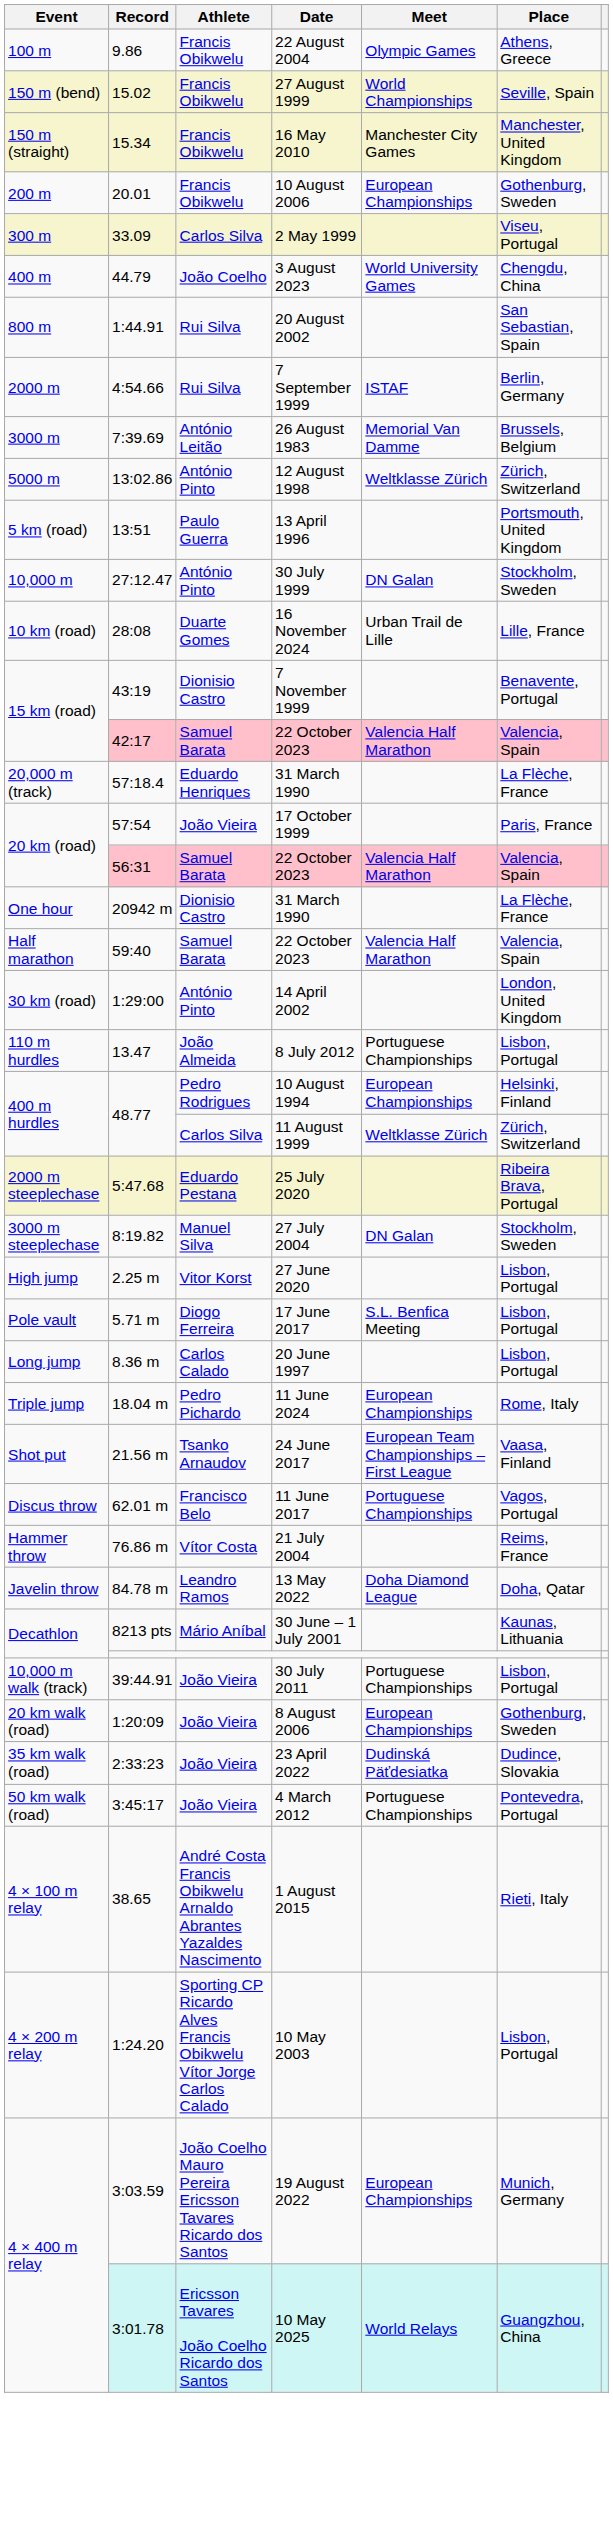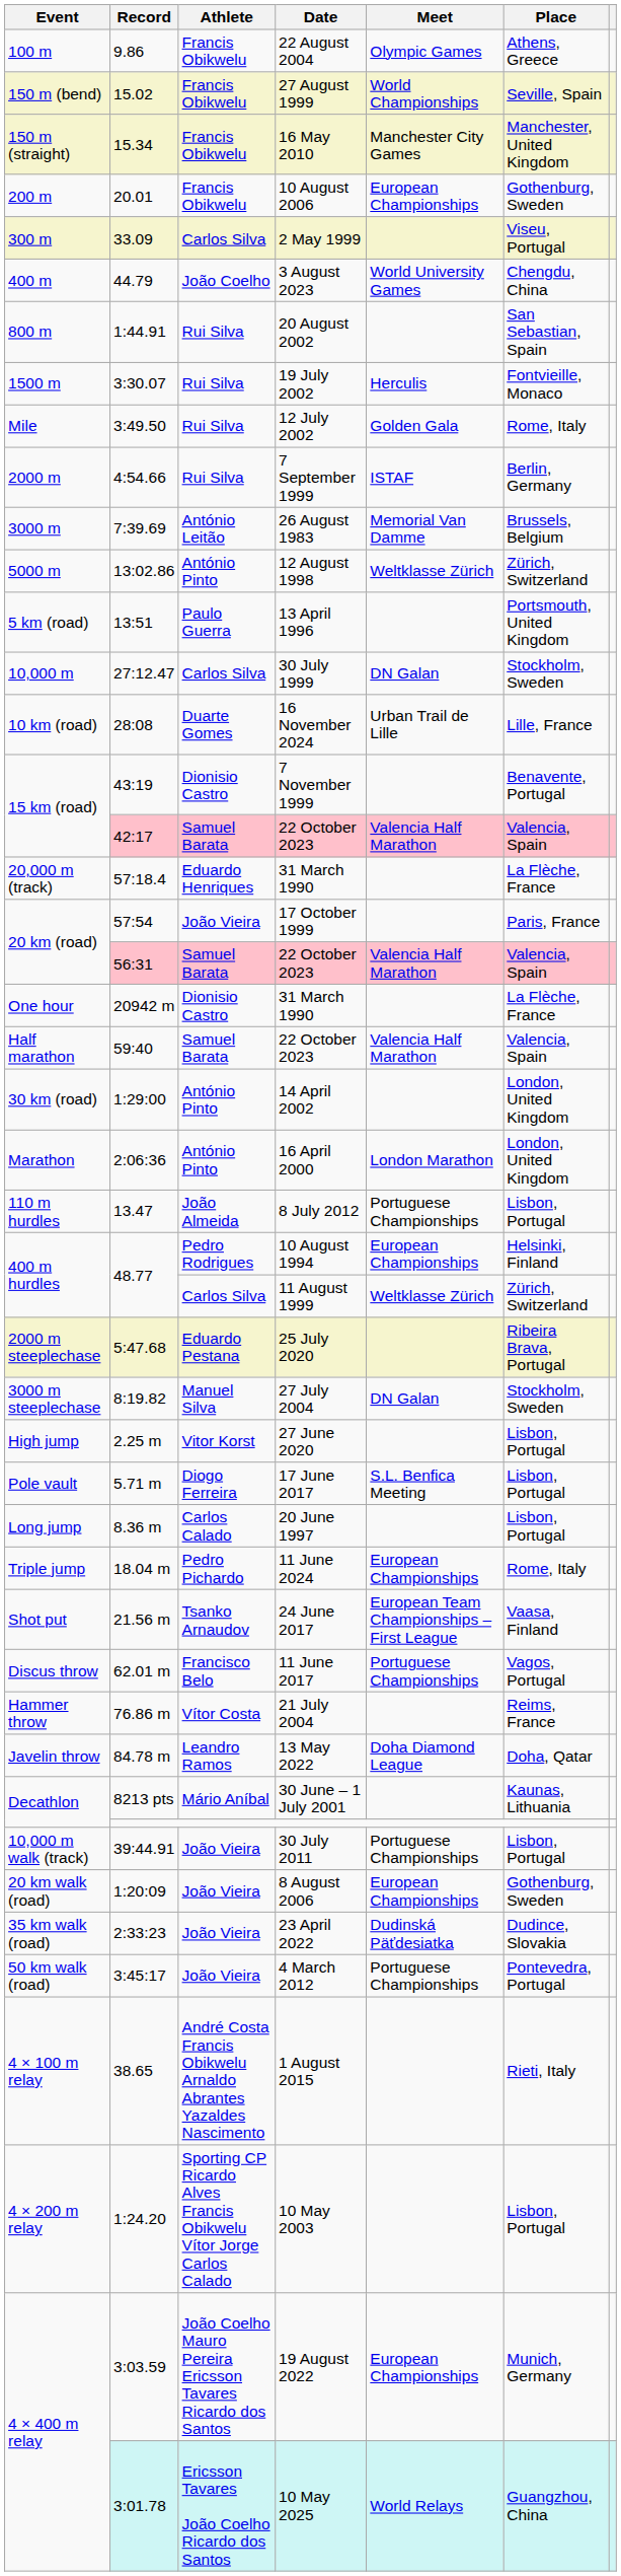 <table class="wikitable" style="font-size:95%; width: 95%;">
 <tr>
 <th>Event</th>
 <th>Record</th>
 <th>Athlete</th>
 <th>Date</th>
 <th>Meet</th>
 <th>Place</th>
 <th></th>
 </tr>
 <tr>
 <td><a href='#'>100 m</a></td>
 <td>9.86 </td>
 <td><a href='#'>Francis Obikwelu</a></td>
 <td>22 August 2004</td>
 <td><a href='#'>Olympic Games</a></td>
 <td><a href='#'>Athens</a>, Greece</td>
 <td></td>
 </tr>
 <tr style="background:#f6F5CE;">
 <td><a href='#'>150 m</a> (bend)</td>
 <td>15.02 </td>
 <td><a href='#'>Francis Obikwelu</a></td>
 <td>27 August 1999</td>
 <td><a href='#'>World Championships</a></td>
 <td><a href='#'>Seville</a>, Spain</td>
 <td></td>
 </tr>
 <tr style="background:#f6F5CE;">
 <td><a href='#'>150 m</a> (straight)</td>
 <td>15.34 </td>
 <td><a href='#'>Francis Obikwelu</a></td>
 <td>16 May 2010</td>
 <td>Manchester City Games</td>
 <td><a href='#'>Manchester</a>, United Kingdom</td>
 <td></td>
 </tr>
 <tr>
 <td><a href='#'>200 m</a></td>
 <td>20.01 </td>
 <td><a href='#'>Francis Obikwelu</a></td>
 <td>10 August 2006</td>
 <td><a href='#'>European Championships</a></td>
 <td><a href='#'>Gothenburg</a>, Sweden</td>
 <td></td>
 </tr>
 <tr style="background:#f6F5CE;">
 <td><a href='#'>300 m</a></td>
 <td>33.09</td>
 <td><a href='#'>Carlos Silva</a></td>
 <td>2 May 1999</td>
 <td></td>
 <td><a href='#'>Viseu</a>, Portugal</td>
 <td></td>
 </tr>
 <tr>
 <td><a href='#'>400 m</a></td>
 <td>44.79</td>
 <td><a href='#'>João Coelho</a></td>
 <td>3 August 2023</td>
 <td><a href='#'>World University Games</a></td>
 <td><a href='#'>Chengdu</a>, China</td>
 <td></td>
 </tr>
 <tr>
 <td><a href='#'>800 m</a></td>
 <td>1:44.91</td>
 <td><a href='#'>Rui Silva</a></td>
 <td>20 August 2002</td>
 <td></td>
 <td><a href='#'>San Sebastian</a>, Spain</td>
 <td></td>
 </tr>
 <tr>
+<td><a href='#'>1500 m</a></td>
+<td>3:30.07</td>
+<td><a href='#'>Rui Silva</a></td>
+<td>19 July 2002</td>
+<td><a href='#'>Herculis</a></td>
+<td><a href='#'>Fontvieille</a>, Monaco</td>
+<td></td>
+</tr>
+<tr>
+<td><a href='#'>Mile</a></td>
+<td>3:49.50</td>
+<td><a href='#'>Rui Silva</a></td>
+<td>12 July 2002</td>
+<td><a href='#'>Golden Gala</a></td>
+<td><a href='#'>Rome</a>, Italy</td>
+<td></td>
+</tr>
+<tr>
 <td><a href='#'>2000 m</a></td>
 <td>4:54.66</td>
 <td><a href='#'>Rui Silva</a></td>
 <td>7 September 1999</td>
 <td><a href='#'>ISTAF</a></td>
 <td><a href='#'>Berlin</a>, Germany</td>
 <td></td>
 </tr>
 <tr>
 <td><a href='#'>3000 m</a></td>
 <td>7:39.69</td>
 <td><a href='#'>António Leitão</a></td>
 <td>26 August 1983</td>
 <td><a href='#'>Memorial Van Damme</a></td>
 <td><a href='#'>Brussels</a>, Belgium</td>
 <td></td>
 </tr>
 <tr>
 <td><a href='#'>5000 m</a></td>
 <td>13:02.86</td>
 <td><a href='#'>António Pinto</a></td>
 <td>12 August 1998</td>
 <td><a href='#'>Weltklasse Zürich</a></td>
 <td><a href='#'>Zürich</a>, Switzerland</td>
 <td></td>
 </tr>
 <tr>
 <td><a href='#'>5 km</a> (road)</td>
 <td>13:51</td>
 <td><a href='#'>Paulo Guerra</a></td>
 <td>13 April 1996</td>
 <td></td>
 <td><a href='#'>Portsmouth</a>, United Kingdom</td>
 <td></td>
 </tr>
 <tr>
 <td><a href='#'>10,000 m</a></td>
 <td>27:12.47</td>
-<td><a href='#'>António Pinto</a></td>
+<td><a href='#'>Carlos Silva</a></td>
 <td>30 July 1999</td>
 <td><a href='#'>DN Galan</a></td>
 <td><a href='#'>Stockholm</a>, Sweden</td>
 <td></td>
 </tr>
 <tr>
 <td><a href='#'>10 km</a> (road)</td>
 <td>28:08</td>
 <td><a href='#'>Duarte Gomes</a></td>
 <td>16 November 2024</td>
 <td>Urban Trail de Lille</td>
 <td><a href='#'>Lille</a>, France</td>
 <td></td>
 </tr>
 <tr>
 <td rowspan=2><a href='#'>15 km</a> (road)</td>
 <td>43:19</td>
 <td><a href='#'>Dionisio Castro</a></td>
 <td>7 November 1999</td>
 <td></td>
 <td><a href='#'>Benavente</a>, Portugal</td>
 <td></td>
 </tr>
 <tr style="background:pink">
 <td>42:17</td>
 <td><a href='#'>Samuel Barata</a></td>
 <td>22 October 2023</td>
 <td><a href='#'>Valencia Half Marathon</a></td>
 <td><a href='#'>Valencia</a>, Spain</td>
 <td></td>
 </tr>
 <tr>
 <td><a href='#'>20,000 m</a> (track)</td>
 <td>57:18.4 </td>
 <td><a href='#'>Eduardo Henriques</a></td>
 <td>31 March 1990</td>
 <td></td>
 <td><a href='#'>La Flèche</a>, France</td>
 <td></td>
 </tr>
 <tr>
 <td rowspan=2><a href='#'>20 km</a> (road)</td>
 <td>57:54</td>
 <td><a href='#'>João Vieira</a></td>
 <td>17 October 1999</td>
 <td></td>
 <td><a href='#'>Paris</a>, France</td>
 <td></td>
 </tr>
 <tr style="background:pink">
 <td>56:31</td>
 <td><a href='#'>Samuel Barata</a></td>
 <td>22 October 2023</td>
 <td><a href='#'>Valencia Half Marathon</a></td>
 <td><a href='#'>Valencia</a>, Spain</td>
 <td></td>
 </tr>
 <tr>
 <td><a href='#'>One hour</a></td>
 <td>20942 m</td>
 <td><a href='#'>Dionisio Castro</a></td>
 <td>31 March 1990</td>
 <td></td>
 <td><a href='#'>La Flèche</a>, France</td>
 <td></td>
 </tr>
 <tr>
 <td><a href='#'>Half marathon</a></td>
 <td>59:40</td>
 <td><a href='#'>Samuel Barata</a></td>
 <td>22 October 2023</td>
 <td><a href='#'>Valencia Half Marathon</a></td>
 <td><a href='#'>Valencia</a>, Spain</td>
 <td></td>
 </tr>
 <tr>
 <td><a href='#'>30 km</a> (road)</td>
 <td>1:29:00</td>
 <td><a href='#'>António Pinto</a></td>
 <td>14 April 2002</td>
 <td></td>
+<td><a href='#'>London</a>, United Kingdom</td>
+<td></td>
+</tr>
+<tr>
+<td><a href='#'>Marathon</a></td>
+<td>2:06:36</td>
+<td><a href='#'>António Pinto</a></td>
+<td>16 April 2000</td>
+<td><a href='#'>London Marathon</a></td>
 <td><a href='#'>London</a>, United Kingdom</td>
 <td></td>
 </tr>
 <tr>
 <td><a href='#'>110 m hurdles</a></td>
 <td>13.47 </td>
 <td><a href='#'>João Almeida</a></td>
 <td>8 July 2012</td>
 <td>Portuguese Championships</td>
 <td><a href='#'>Lisbon</a>, Portugal</td>
 <td></td>
 </tr>
 <tr>
 <td rowspan=2><a href='#'>400 m hurdles</a></td>
 <td rowspan=2>48.77</td>
 <td><a href='#'>Pedro Rodrigues</a></td>
 <td>10 August 1994</td>
 <td><a href='#'>European Championships</a></td>
 <td><a href='#'>Helsinki</a>, Finland</td>
 <td></td>
 </tr>
 <tr>
 <td><a href='#'>Carlos Silva</a></td>
 <td>11 August 1999</td>
 <td><a href='#'>Weltklasse Zürich</a></td>
 <td><a href='#'>Zürich</a>, Switzerland</td>
 <td></td>
 </tr>
 <tr style="background:#f6F5CE;">
 <td><a href='#'>2000 m steeplechase</a></td>
 <td>5:47.68</td>
 <td><a href='#'>Eduardo Pestana</a></td>
 <td>25 July 2020</td>
 <td></td>
 <td><a href='#'>Ribeira Brava</a>, Portugal</td>
 <td></td>
 </tr>
 <tr>
 <td><a href='#'>3000 m steeplechase</a></td>
 <td>8:19.82</td>
 <td><a href='#'>Manuel Silva</a></td>
 <td>27 July 2004</td>
 <td><a href='#'>DN Galan</a></td>
 <td><a href='#'>Stockholm</a>, Sweden</td>
 <td></td>
 </tr>
 <tr>
 <td><a href='#'>High jump</a></td>
 <td>2.25 m</td>
 <td><a href='#'>Vitor Korst</a></td>
 <td>27 June 2020</td>
 <td></td>
 <td><a href='#'>Lisbon</a>, Portugal</td>
 <td></td>
 </tr>
 <tr>
 <td><a href='#'>Pole vault</a></td>
 <td>5.71 m</td>
 <td><a href='#'>Diogo Ferreira</a></td>
 <td>17 June 2017</td>
 <td><a href='#'>S.L. Benfica</a> Meeting</td>
 <td><a href='#'>Lisbon</a>, Portugal</td>
 <td></td>
 </tr>
 <tr>
 <td><a href='#'>Long jump</a></td>
 <td>8.36 m </td>
 <td><a href='#'>Carlos Calado</a></td>
 <td>20 June 1997</td>
 <td></td>
 <td><a href='#'>Lisbon</a>, Portugal</td>
 <td></td>
 </tr>
 <tr>
 <td><a href='#'>Triple jump</a></td>
 <td>18.04 m </td>
 <td><a href='#'>Pedro Pichardo</a></td>
 <td>11 June 2024</td>
 <td><a href='#'>European Championships</a></td>
 <td><a href='#'>Rome</a>, Italy</td>
 <td></td>
 </tr>
 <tr>
 <td><a href='#'>Shot put</a></td>
 <td>21.56 m</td>
 <td><a href='#'>Tsanko Arnaudov</a></td>
 <td>24 June 2017</td>
 <td><a href='#'>European Team Championships – First League</a></td>
 <td><a href='#'>Vaasa</a>, Finland</td>
 <td></td>
 </tr>
 <tr>
 <td><a href='#'>Discus throw</a></td>
 <td>62.01 m </td>
 <td><a href='#'>Francisco Belo</a></td>
 <td>11 June 2017</td>
 <td><a href='#'>Portuguese Championships</a></td>
 <td><a href='#'>Vagos</a>, Portugal</td>
 <td></td>
 </tr>
 <tr>
 <td><a href='#'>Hammer throw</a></td>
 <td>76.86 m</td>
 <td><a href='#'>Vítor Costa</a></td>
 <td>21 July 2004</td>
 <td></td>
 <td><a href='#'>Reims</a>, France</td>
 <td></td>
 </tr>
 <tr>
 <td><a href='#'>Javelin throw</a></td>
 <td>84.78 m</td>
 <td><a href='#'>Leandro Ramos</a></td>
 <td>13 May 2022</td>
 <td><a href='#'>Doha Diamond League</a></td>
 <td><a href='#'>Doha</a>, Qatar</td>
 <td></td>
 </tr>
 <tr>
 <td rowspan=2><a href='#'>Decathlon</a></td>
 <td>8213 pts</td>
 <td><a href='#'>Mário Aníbal</a></td>
 <td>30 June – 1 July 2001</td>
 <td></td>
 <td><a href='#'>Kaunas</a>, Lithuania</td>
 <td></td>
 </tr>
 <tr>
 <td colspan=5></td>
 <td></td>
 </tr>
 <tr>
 <td><a href='#'>10,000 m walk</a> (track)</td>
 <td>39:44.91</td>
 <td><a href='#'>João Vieira</a></td>
 <td>30 July 2011</td>
 <td>Portuguese Championships</td>
 <td><a href='#'>Lisbon</a>, Portugal</td>
 <td></td>
 </tr>
 <tr>
 <td><a href='#'>20 km walk</a> (road)</td>
 <td>1:20:09</td>
 <td><a href='#'>João Vieira</a></td>
 <td>8 August 2006</td>
 <td><a href='#'>European Championships</a></td>
 <td><a href='#'>Gothenburg</a>, Sweden</td>
 <td></td>
 </tr>
 <tr>
 <td><a href='#'>35 km walk</a> (road)</td>
 <td>2:33:23</td>
 <td><a href='#'>João Vieira</a></td>
 <td>23 April 2022</td>
 <td><a href='#'>Dudinská Päťdesiatka</a></td>
 <td><a href='#'>Dudince</a>, Slovakia</td>
 <td></td>
 </tr>
 <tr>
 <td><a href='#'>50 km walk</a> (road)</td>
 <td>3:45:17</td>
 <td><a href='#'>João Vieira</a></td>
 <td>4 March 2012</td>
 <td>Portuguese Championships</td>
 <td><a href='#'>Pontevedra</a>, Portugal</td>
 <td></td>
 </tr>
 <tr>
 <td><a href='#'>4 × 100 m relay</a></td>
 <td>38.65</td>
 <td><br><a href='#'>André Costa</a><br><a href='#'>Francis Obikwelu</a><br><a href='#'>Arnaldo Abrantes</a><br><a href='#'>Yazaldes Nascimento</a></td>
 <td>1 August 2015</td>
 <td></td>
 <td><a href='#'>Rieti</a>, Italy</td>
 <td></td>
 </tr>
 <tr>
 <td><a href='#'>4 × 200 m relay</a></td>
 <td>1:24.20</td>
 <td> <a href='#'>Sporting CP</a><br><a href='#'>Ricardo Alves</a><br><a href='#'>Francis Obikwelu</a><br><a href='#'>Vítor Jorge</a><br><a href='#'>Carlos Calado</a></td>
 <td>10 May 2003</td>
 <td></td>
 <td><a href='#'>Lisbon</a>, Portugal</td>
 <td></td>
 </tr>
 <tr>
 <td rowspan=2><a href='#'>4 × 400 m relay</a></td>
 <td>3:03.59</td>
 <td><br><a href='#'>João Coelho</a><br><a href='#'>Mauro Pereira</a><br><a href='#'>Ericsson Tavares</a><br><a href='#'>Ricardo dos Santos</a></td>
 <td>19 August 2022</td>
 <td><a href='#'>European Championships</a></td>
 <td><a href='#'>Munich</a>, Germany</td>
 <td></td>
 </tr>
 <tr bgcolor="#CEF6F5">
 <td>3:01.78</td>
 <td><br><a href='#'>Ericsson Tavares</a><br><br><a href='#'>João Coelho</a><br><a href='#'>Ricardo dos Santos</a></td>
 <td>10 May 2025</td>
 <td><a href='#'>World Relays</a></td>
 <td><a href='#'>Guangzhou</a>, China</td>
 <td></td>
 </tr>
 </table>
